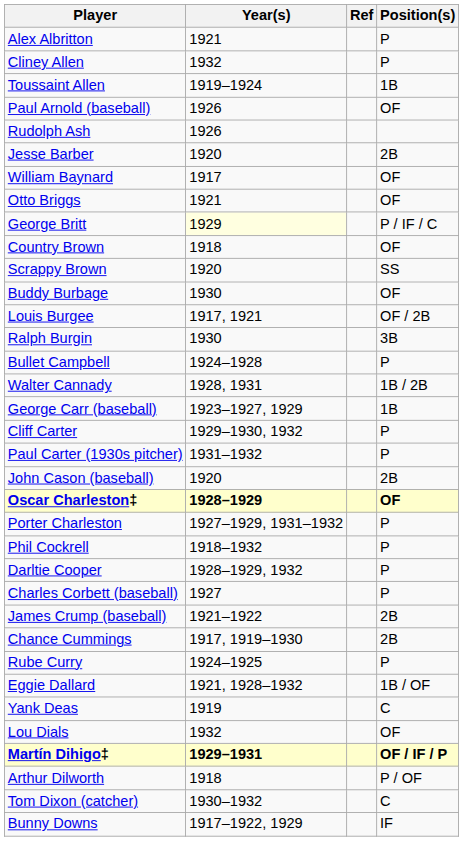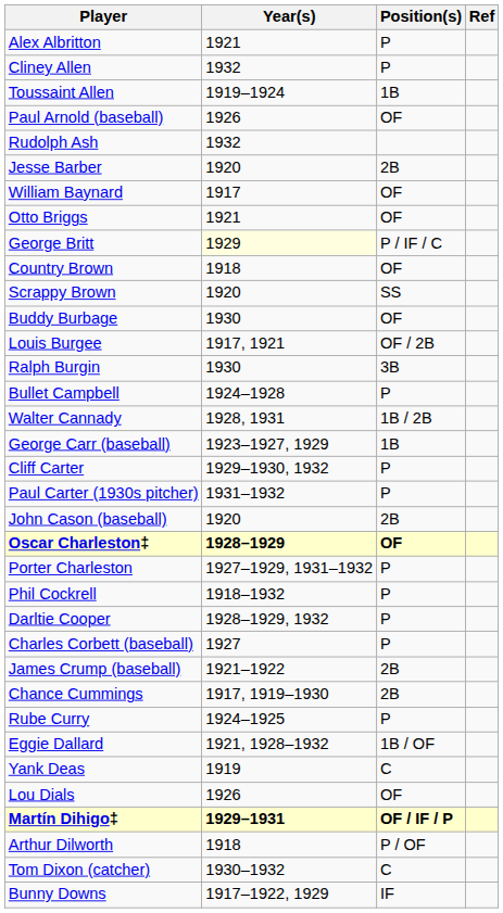 <table class="wikitable">
 <tr>
 <th>Player</th>
 <th>Year(s)</th>
+<th>Position(s)</th>
 <th>Ref</th>
-<th>Position(s)</th>
 </tr>
 <tr>
 <td><a href='#'>Alex Albritton</a></td>
 <td>1921</td>
+<td>P</td>
 <td></td>
-<td>P</td>
 </tr>
 <tr>
 <td><a href='#'>Cliney Allen</a></td>
 <td>1932</td>
+<td>P</td>
 <td></td>
-<td>P</td>
 </tr>
 <tr>
 <td><a href='#'>Toussaint Allen</a></td>
 <td>1919–1924</td>
+<td>1B</td>
 <td></td>
-<td>1B</td>
 </tr>
 <tr>
 <td><a href='#'>Paul Arnold (baseball)</a></td>
 <td>1926</td>
+<td>OF</td>
 <td></td>
-<td>OF</td>
 </tr>
 <tr>
 <td><a href='#'>Rudolph Ash</a></td>
-<td>1926</td>
+<td>1932</td>
 <td></td>
 <td></td>
 </tr>
 <tr>
 <td><a href='#'>Jesse Barber</a></td>
 <td>1920</td>
+<td>2B</td>
 <td></td>
-<td>2B</td>
 </tr>
 <tr>
 <td><a href='#'>William Baynard</a></td>
 <td>1917</td>
+<td>OF</td>
 <td></td>
-<td>OF</td>
 </tr>
 <tr>
 <td><a href='#'>Otto Briggs</a></td>
 <td>1921</td>
+<td>OF</td>
 <td></td>
-<td>OF</td>
 </tr>
 <tr>
 <td><a href='#'>George Britt</a></td>
 <td style="background: lightyellow;">1929</td>
+<td>P / IF / C</td>
 <td></td>
-<td>P / IF / C</td>
 </tr>
 <tr>
 <td><a href='#'>Country Brown</a></td>
 <td>1918</td>
+<td>OF</td>
 <td></td>
-<td>OF</td>
 </tr>
 <tr>
 <td><a href='#'>Scrappy Brown</a></td>
 <td>1920</td>
+<td>SS</td>
 <td></td>
-<td>SS</td>
 </tr>
 <tr>
 <td><a href='#'>Buddy Burbage</a></td>
 <td>1930</td>
+<td>OF</td>
 <td></td>
-<td>OF</td>
 </tr>
 <tr>
 <td><a href='#'>Louis Burgee</a></td>
 <td>1917, 1921</td>
+<td>OF / 2B</td>
 <td></td>
-<td>OF / 2B</td>
 </tr>
 <tr>
 <td><a href='#'>Ralph Burgin</a></td>
 <td>1930</td>
+<td>3B</td>
 <td></td>
-<td>3B</td>
 </tr>
 <tr>
 <td><a href='#'>Bullet Campbell</a></td>
 <td>1924–1928</td>
+<td>P</td>
 <td></td>
-<td>P</td>
 </tr>
 <tr>
 <td><a href='#'>Walter Cannady</a></td>
 <td>1928, 1931</td>
+<td>1B / 2B</td>
 <td></td>
-<td>1B / 2B</td>
 </tr>
 <tr>
 <td><a href='#'>George Carr (baseball)</a></td>
 <td>1923–1927, 1929</td>
+<td>1B</td>
 <td></td>
-<td>1B</td>
 </tr>
 <tr>
 <td><a href='#'>Cliff Carter</a></td>
 <td>1929–1930, 1932</td>
+<td>P</td>
 <td></td>
-<td>P</td>
 </tr>
 <tr>
 <td><a href='#'>Paul Carter (1930s pitcher)</a></td>
 <td>1931–1932</td>
+<td>P</td>
 <td></td>
-<td>P</td>
 </tr>
 <tr>
 <td><a href='#'>John Cason (baseball)</a></td>
 <td>1920</td>
+<td>2B</td>
 <td></td>
-<td>2B</td>
 </tr>
 <tr style="background:#FFFFCC;">
 <td><strong><a href='#'>Oscar Charleston</a>‡</strong></td>
 <td><strong>1928–1929</strong></td>
+<td><strong>OF</strong></td>
 <td><strong></strong></td>
-<td><strong>OF</strong></td>
 </tr>
 <tr>
 <td><a href='#'>Porter Charleston</a></td>
 <td>1927–1929, 1931–1932</td>
+<td>P</td>
 <td></td>
-<td>P</td>
 </tr>
 <tr>
 <td><a href='#'>Phil Cockrell</a></td>
 <td>1918–1932</td>
+<td>P</td>
 <td></td>
-<td>P</td>
 </tr>
 <tr>
 <td><a href='#'>Darltie Cooper</a></td>
 <td>1928–1929, 1932</td>
+<td>P</td>
 <td></td>
-<td>P</td>
 </tr>
 <tr>
 <td><a href='#'>Charles Corbett (baseball)</a></td>
 <td>1927</td>
+<td>P</td>
 <td></td>
-<td>P</td>
 </tr>
 <tr>
 <td><a href='#'>James Crump (baseball)</a></td>
 <td>1921–1922</td>
+<td>2B</td>
 <td></td>
-<td>2B</td>
 </tr>
 <tr>
 <td><a href='#'>Chance Cummings</a></td>
 <td>1917, 1919–1930</td>
+<td>2B</td>
 <td></td>
-<td>2B</td>
 </tr>
 <tr>
 <td><a href='#'>Rube Curry</a></td>
 <td>1924–1925</td>
+<td>P</td>
 <td></td>
-<td>P</td>
 </tr>
 <tr>
 <td><a href='#'>Eggie Dallard</a></td>
 <td>1921, 1928–1932</td>
+<td>1B / OF</td>
 <td></td>
-<td>1B / OF</td>
 </tr>
 <tr>
 <td><a href='#'>Yank Deas</a></td>
 <td>1919</td>
+<td>C</td>
 <td></td>
-<td>C</td>
 </tr>
 <tr>
 <td><a href='#'>Lou Dials</a></td>
-<td>1932</td>
+<td>1926</td>
+<td>OF</td>
 <td></td>
-<td>OF</td>
 </tr>
 <tr style="background:#FFFFCC;">
 <td><strong><a href='#'>Martín Dihigo</a>‡</strong></td>
 <td><strong>1929–1931</strong></td>
+<td><strong>OF / IF / P</strong></td>
 <td><strong></strong></td>
-<td><strong>OF / IF / P</strong></td>
 </tr>
 <tr>
 <td><a href='#'>Arthur Dilworth</a></td>
 <td>1918</td>
+<td>P / OF</td>
 <td></td>
-<td>P / OF</td>
 </tr>
 <tr>
 <td><a href='#'>Tom Dixon (catcher)</a></td>
 <td>1930–1932</td>
+<td>C</td>
 <td></td>
-<td>C</td>
 </tr>
 <tr>
 <td><a href='#'>Bunny Downs</a></td>
 <td>1917–1922, 1929</td>
+<td>IF</td>
 <td></td>
-<td>IF</td>
 </tr>
 </table>
